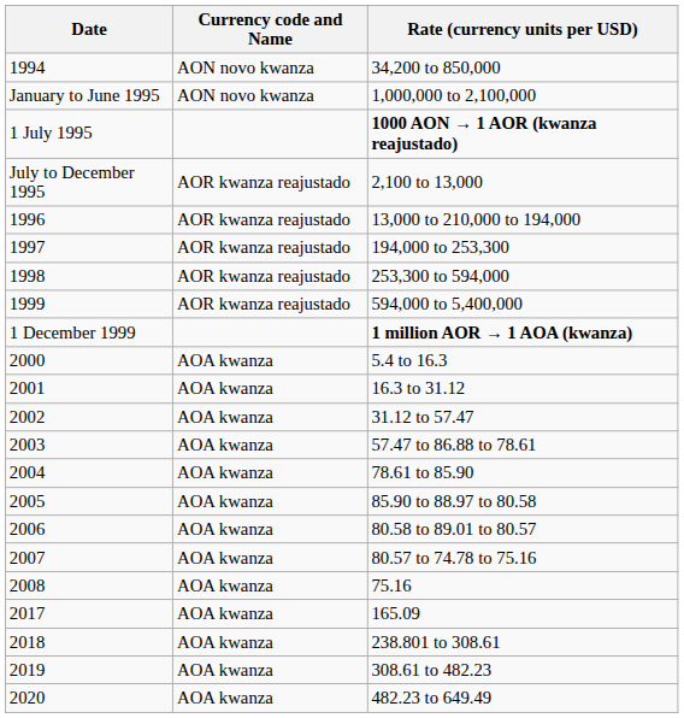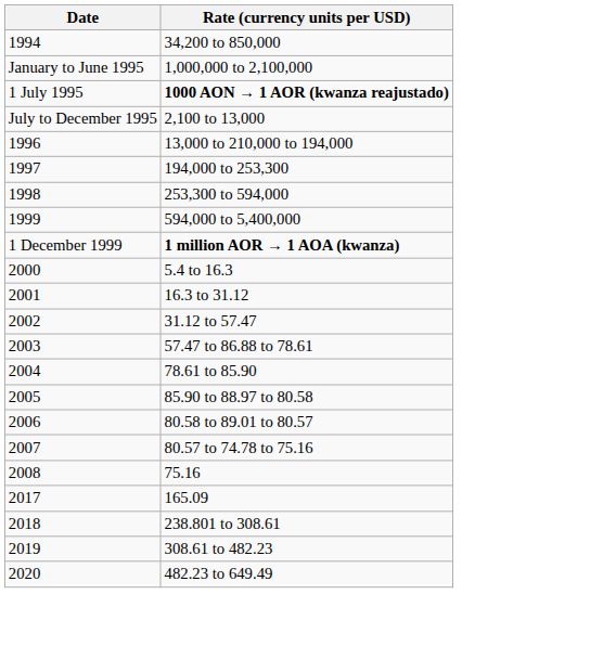 <table class="wikitable">
 <tr>
 <th>Date</th>
-<th>Currency code and Name</th>
 <th>Rate (currency units per USD)</th>
 </tr>
 <tr>
 <td>1994</td>
-<td>AON novo kwanza</td>
 <td>34,200 to 850,000</td>
 </tr>
 <tr>
 <td>January to June 1995</td>
-<td>AON novo kwanza</td>
 <td>1,000,000 to 2,100,000</td>
 </tr>
 <tr>
 <td>1 July 1995</td>
-<td></td>
 <td><strong>1000 AON → 1 AOR (kwanza reajustado)</strong></td>
 </tr>
 <tr>
 <td>July to December 1995</td>
-<td>AOR kwanza reajustado</td>
 <td>2,100 to 13,000</td>
 </tr>
 <tr>
 <td>1996</td>
-<td>AOR kwanza reajustado</td>
 <td>13,000 to 210,000 to 194,000</td>
 </tr>
 <tr>
 <td>1997</td>
-<td>AOR kwanza reajustado</td>
 <td>194,000 to 253,300</td>
 </tr>
 <tr>
 <td>1998</td>
-<td>AOR kwanza reajustado</td>
 <td>253,300 to 594,000</td>
 </tr>
 <tr>
 <td>1999</td>
-<td>AOR kwanza reajustado</td>
 <td>594,000 to 5,400,000</td>
 </tr>
 <tr>
 <td>1 December 1999</td>
-<td></td>
 <td><strong>1 million AOR → 1 AOA (kwanza)</strong></td>
 </tr>
 <tr>
 <td>2000</td>
-<td>AOA kwanza</td>
 <td>5.4 to 16.3</td>
 </tr>
 <tr>
 <td>2001</td>
-<td>AOA kwanza</td>
 <td>16.3 to 31.12</td>
 </tr>
 <tr>
 <td>2002</td>
-<td>AOA kwanza</td>
 <td>31.12 to 57.47</td>
 </tr>
 <tr>
 <td>2003</td>
-<td>AOA kwanza</td>
 <td>57.47 to 86.88 to 78.61</td>
 </tr>
 <tr>
 <td>2004</td>
-<td>AOA kwanza</td>
 <td>78.61 to 85.90</td>
 </tr>
 <tr>
 <td>2005</td>
-<td>AOA kwanza</td>
 <td>85.90 to 88.97 to 80.58</td>
 </tr>
 <tr>
 <td>2006</td>
-<td>AOA kwanza</td>
 <td>80.58 to 89.01 to 80.57</td>
 </tr>
 <tr>
 <td>2007</td>
-<td>AOA kwanza</td>
 <td>80.57 to 74.78 to 75.16</td>
 </tr>
 <tr>
 <td>2008</td>
-<td>AOA kwanza</td>
 <td>75.16</td>
 </tr>
 <tr>
 <td>2017</td>
-<td>AOA kwanza</td>
 <td>165.09</td>
 </tr>
 <tr>
 <td>2018</td>
-<td>AOA kwanza</td>
 <td>238.801 to 308.61</td>
 </tr>
 <tr>
 <td>2019</td>
-<td>AOA kwanza</td>
 <td>308.61 to 482.23</td>
 </tr>
 <tr>
 <td>2020</td>
-<td>AOA kwanza</td>
 <td>482.23 to 649.49</td>
 </tr>
 </table>
